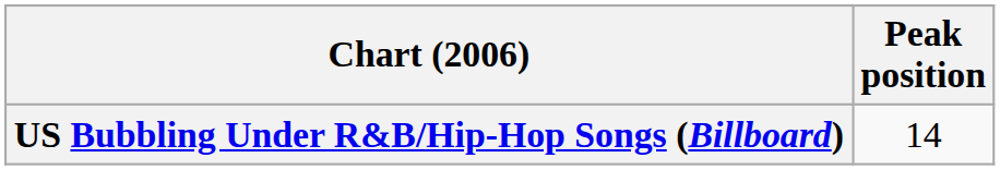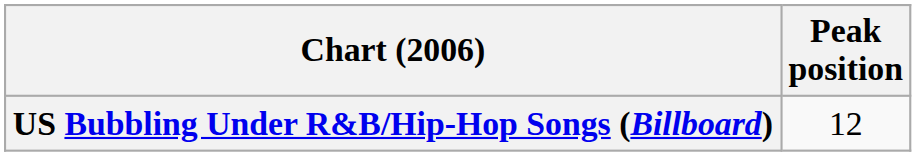 <table class="wikitable plainrowheaders" style="text-align:center">
 <tr>
 <th scope="col">Chart (2006)</th>
 <th scope="col">Peak<br>position</th>
 </tr>
 <tr>
 <th scope="row">US <a href='#'>Bubbling Under R&B/Hip-Hop Songs</a> (<em><a href='#'>Billboard</a></em>)</th>
-<td>14</td>
+<td>12</td>
 </tr>
 </table>
